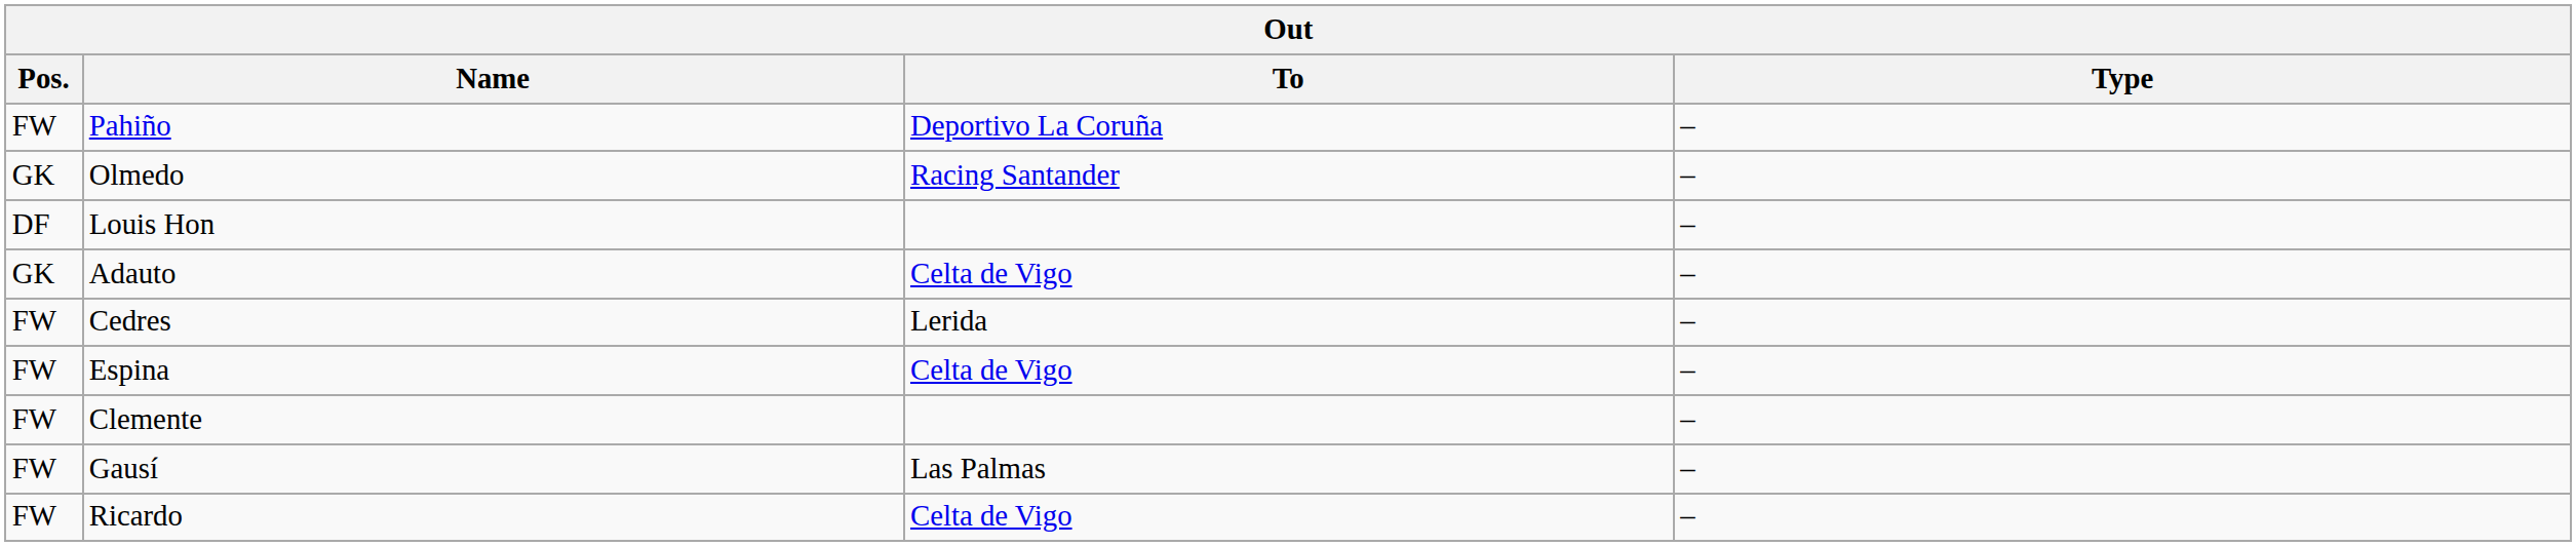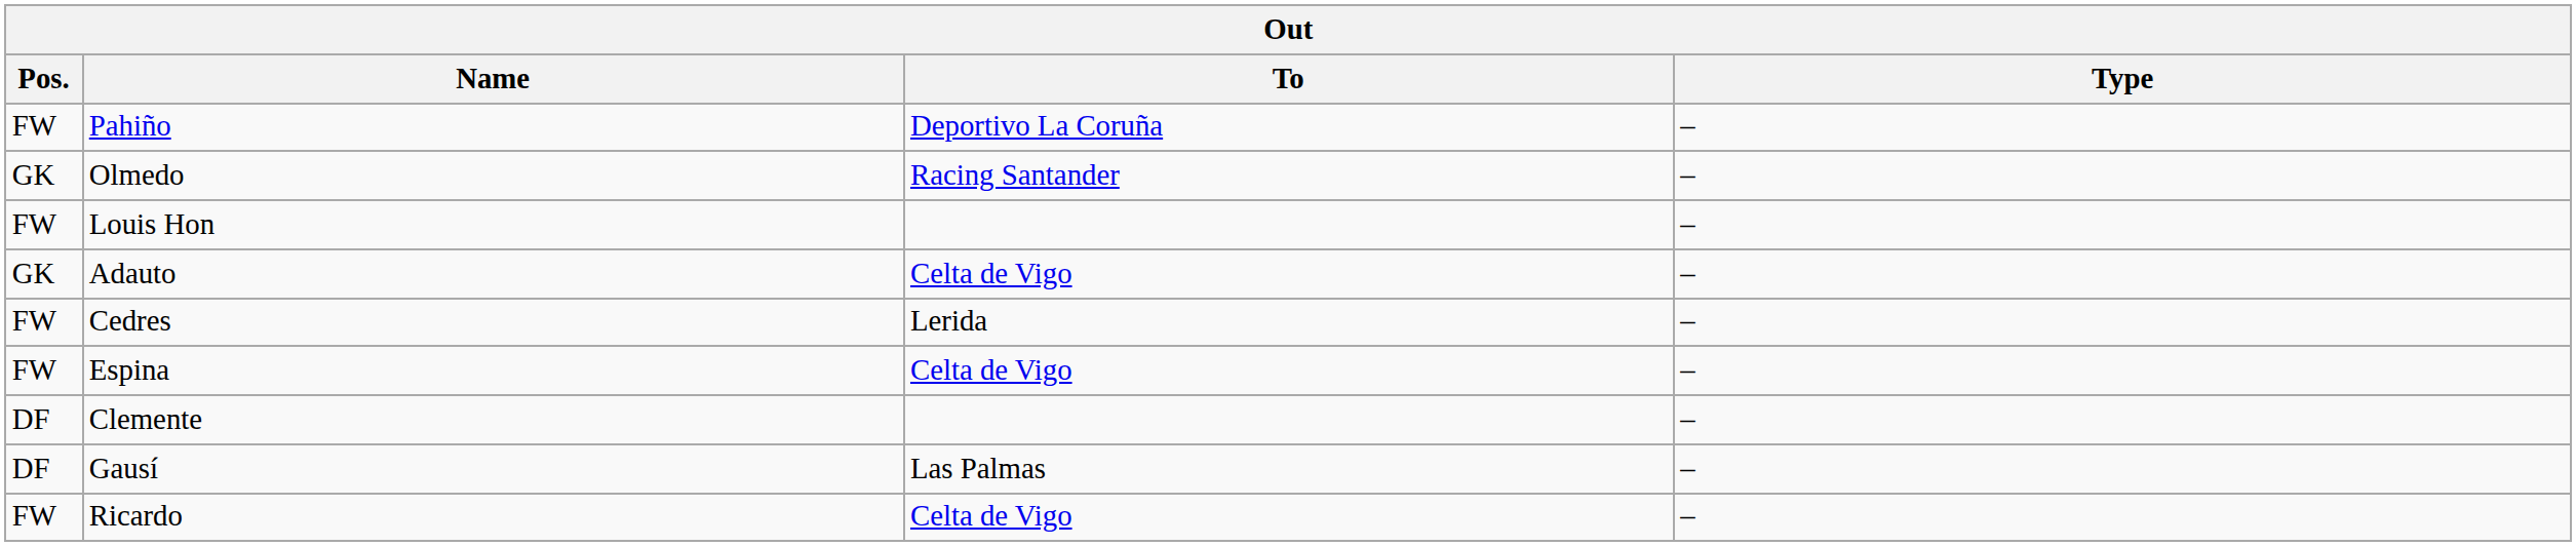 <table class="wikitable" style="font-size:90%;width:99%;">
 <tr>
 <th colspan="4">Out</th>
 </tr>
 <tr>
 <th width=3%>Pos.</th>
 <th width=32%>Name</th>
 <th width=30%>To</th>
 <th width=35%>Type</th>
 </tr>
 <tr>
 <td>FW</td>
 <td><a href='#'>Pahiño</a></td>
 <td><a href='#'>Deportivo La Coruña</a></td>
 <td>–</td>
 </tr>
 <tr>
 <td>GK</td>
 <td>Olmedo</td>
 <td><a href='#'>Racing Santander</a></td>
 <td>–</td>
 </tr>
 <tr>
-<td>DF</td>
+<td>FW</td>
 <td>Louis Hon</td>
 <td></td>
 <td>–</td>
 </tr>
 <tr>
 <td>GK</td>
 <td>Adauto</td>
 <td><a href='#'>Celta de Vigo</a></td>
 <td>–</td>
 </tr>
 <tr>
 <td>FW</td>
 <td>Cedres</td>
 <td>Lerida</td>
 <td>–</td>
 </tr>
 <tr>
 <td>FW</td>
 <td>Espina</td>
 <td><a href='#'>Celta de Vigo</a></td>
 <td>–</td>
 </tr>
 <tr>
-<td>FW</td>
+<td>DF</td>
 <td>Clemente</td>
 <td></td>
 <td>–</td>
 </tr>
 <tr>
-<td>FW</td>
+<td>DF</td>
 <td>Gausí</td>
 <td>Las Palmas</td>
 <td>–</td>
 </tr>
 <tr>
 <td>FW</td>
 <td>Ricardo</td>
 <td><a href='#'>Celta de Vigo</a></td>
 <td>–</td>
 </tr>
 <tr>
 </tr>
 </table>
